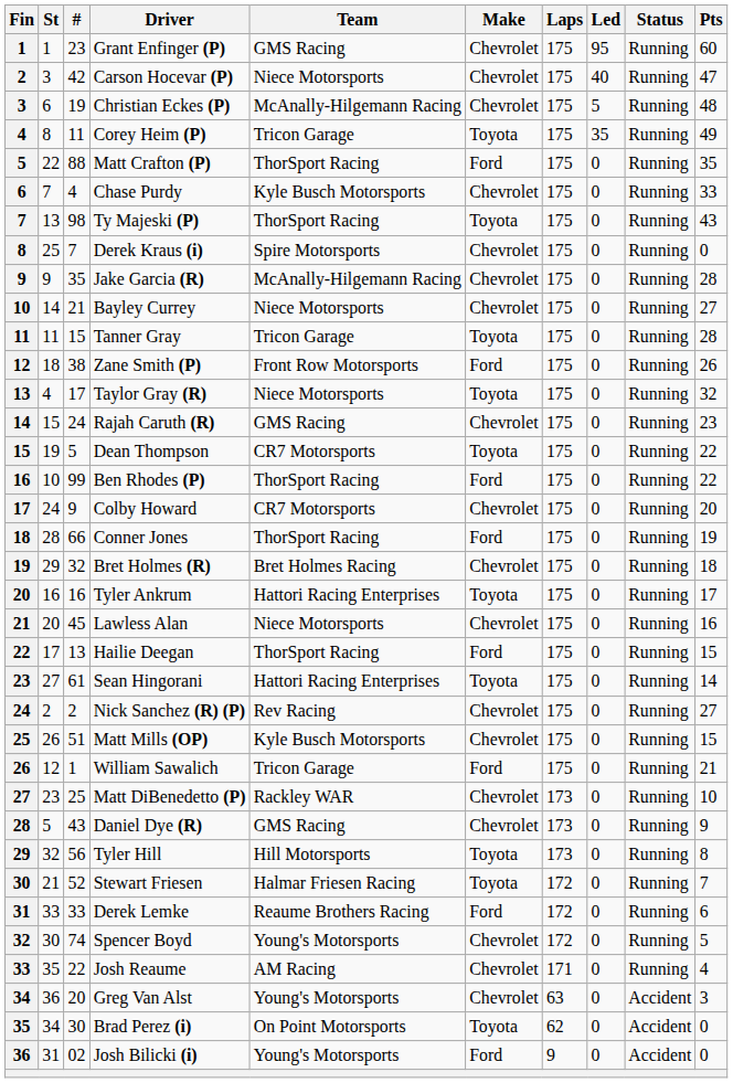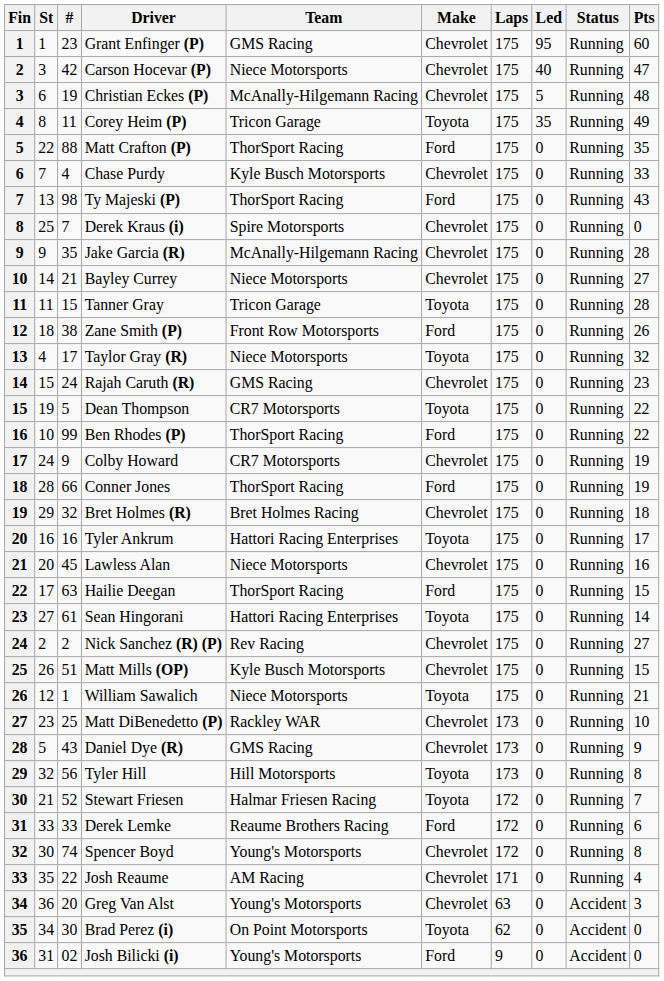 <table class="wikitable" style="font-size:95%">
 <tr>
 <th>Fin</th>
 <th>St</th>
 <th>#</th>
 <th>Driver</th>
 <th>Team</th>
 <th>Make</th>
 <th>Laps</th>
 <th>Led</th>
 <th>Status</th>
 <th>Pts</th>
 </tr>
 <tr>
 <th>1</th>
 <td>1</td>
 <td>23</td>
 <td>Grant Enfinger <strong>(P)</strong></td>
 <td>GMS Racing</td>
 <td>Chevrolet</td>
 <td>175</td>
 <td>95</td>
 <td>Running</td>
 <td>60</td>
 </tr>
 <tr>
 <th>2</th>
 <td>3</td>
 <td>42</td>
 <td>Carson Hocevar <strong>(P)</strong></td>
 <td>Niece Motorsports</td>
 <td>Chevrolet</td>
 <td>175</td>
 <td>40</td>
 <td>Running</td>
 <td>47</td>
 </tr>
 <tr>
 <th>3</th>
 <td>6</td>
 <td>19</td>
 <td>Christian Eckes <strong>(P)</strong></td>
 <td>McAnally-Hilgemann Racing</td>
 <td>Chevrolet</td>
 <td>175</td>
 <td>5</td>
 <td>Running</td>
 <td>48</td>
 </tr>
 <tr>
 <th>4</th>
 <td>8</td>
 <td>11</td>
 <td>Corey Heim <strong>(P)</strong></td>
 <td>Tricon Garage</td>
 <td>Toyota</td>
 <td>175</td>
 <td>35</td>
 <td>Running</td>
 <td>49</td>
 </tr>
 <tr>
 <th>5</th>
 <td>22</td>
 <td>88</td>
 <td>Matt Crafton <strong>(P)</strong></td>
 <td>ThorSport Racing</td>
 <td>Ford</td>
 <td>175</td>
 <td>0</td>
 <td>Running</td>
 <td>35</td>
 </tr>
 <tr>
 <th>6</th>
 <td>7</td>
 <td>4</td>
 <td>Chase Purdy</td>
 <td>Kyle Busch Motorsports</td>
 <td>Chevrolet</td>
 <td>175</td>
 <td>0</td>
 <td>Running</td>
 <td>33</td>
 </tr>
 <tr>
 <th>7</th>
 <td>13</td>
 <td>98</td>
 <td>Ty Majeski <strong>(P)</strong></td>
 <td>ThorSport Racing</td>
-<td>Toyota</td>
+<td>Ford</td>
 <td>175</td>
 <td>0</td>
 <td>Running</td>
 <td>43</td>
 </tr>
 <tr>
 <th>8</th>
 <td>25</td>
 <td>7</td>
 <td>Derek Kraus <strong>(i)</strong></td>
 <td>Spire Motorsports</td>
 <td>Chevrolet</td>
 <td>175</td>
 <td>0</td>
 <td>Running</td>
 <td>0</td>
 </tr>
 <tr>
 <th>9</th>
 <td>9</td>
 <td>35</td>
 <td>Jake Garcia <strong>(R)</strong></td>
 <td>McAnally-Hilgemann Racing</td>
 <td>Chevrolet</td>
 <td>175</td>
 <td>0</td>
 <td>Running</td>
 <td>28</td>
 </tr>
 <tr>
 <th>10</th>
 <td>14</td>
 <td>21</td>
 <td>Bayley Currey</td>
 <td>Niece Motorsports</td>
 <td>Chevrolet</td>
 <td>175</td>
 <td>0</td>
 <td>Running</td>
 <td>27</td>
 </tr>
 <tr>
 <th>11</th>
 <td>11</td>
 <td>15</td>
 <td>Tanner Gray</td>
 <td>Tricon Garage</td>
 <td>Toyota</td>
 <td>175</td>
 <td>0</td>
 <td>Running</td>
 <td>28</td>
 </tr>
 <tr>
 <th>12</th>
 <td>18</td>
 <td>38</td>
 <td>Zane Smith <strong>(P)</strong></td>
 <td>Front Row Motorsports</td>
 <td>Ford</td>
 <td>175</td>
 <td>0</td>
 <td>Running</td>
 <td>26</td>
 </tr>
 <tr>
 <th>13</th>
 <td>4</td>
 <td>17</td>
 <td>Taylor Gray <strong>(R)</strong></td>
 <td>Niece Motorsports</td>
 <td>Toyota</td>
 <td>175</td>
 <td>0</td>
 <td>Running</td>
 <td>32</td>
 </tr>
 <tr>
 <th>14</th>
 <td>15</td>
 <td>24</td>
 <td>Rajah Caruth <strong>(R)</strong></td>
 <td>GMS Racing</td>
 <td>Chevrolet</td>
 <td>175</td>
 <td>0</td>
 <td>Running</td>
 <td>23</td>
 </tr>
 <tr>
 <th>15</th>
 <td>19</td>
 <td>5</td>
 <td>Dean Thompson</td>
 <td>CR7 Motorsports</td>
 <td>Toyota</td>
 <td>175</td>
 <td>0</td>
 <td>Running</td>
 <td>22</td>
 </tr>
 <tr>
 <th>16</th>
 <td>10</td>
 <td>99</td>
 <td>Ben Rhodes <strong>(P)</strong></td>
 <td>ThorSport Racing</td>
 <td>Ford</td>
 <td>175</td>
 <td>0</td>
 <td>Running</td>
 <td>22</td>
 </tr>
 <tr>
 <th>17</th>
 <td>24</td>
 <td>9</td>
 <td>Colby Howard</td>
 <td>CR7 Motorsports</td>
 <td>Chevrolet</td>
 <td>175</td>
 <td>0</td>
 <td>Running</td>
-<td>20</td>
+<td>19</td>
 </tr>
 <tr>
 <th>18</th>
 <td>28</td>
 <td>66</td>
 <td>Conner Jones</td>
 <td>ThorSport Racing</td>
 <td>Ford</td>
 <td>175</td>
 <td>0</td>
 <td>Running</td>
 <td>19</td>
 </tr>
 <tr>
 <th>19</th>
 <td>29</td>
 <td>32</td>
 <td>Bret Holmes <strong>(R)</strong></td>
 <td>Bret Holmes Racing</td>
 <td>Chevrolet</td>
 <td>175</td>
 <td>0</td>
 <td>Running</td>
 <td>18</td>
 </tr>
 <tr>
 <th>20</th>
 <td>16</td>
 <td>16</td>
 <td>Tyler Ankrum</td>
 <td>Hattori Racing Enterprises</td>
 <td>Toyota</td>
 <td>175</td>
 <td>0</td>
 <td>Running</td>
 <td>17</td>
 </tr>
 <tr>
 <th>21</th>
 <td>20</td>
 <td>45</td>
 <td>Lawless Alan</td>
 <td>Niece Motorsports</td>
 <td>Chevrolet</td>
 <td>175</td>
 <td>0</td>
 <td>Running</td>
 <td>16</td>
 </tr>
 <tr>
 <th>22</th>
 <td>17</td>
-<td>13</td>
+<td>63</td>
 <td>Hailie Deegan</td>
 <td>ThorSport Racing</td>
 <td>Ford</td>
 <td>175</td>
 <td>0</td>
 <td>Running</td>
 <td>15</td>
 </tr>
 <tr>
 <th>23</th>
 <td>27</td>
 <td>61</td>
 <td>Sean Hingorani</td>
 <td>Hattori Racing Enterprises</td>
 <td>Toyota</td>
 <td>175</td>
 <td>0</td>
 <td>Running</td>
 <td>14</td>
 </tr>
 <tr>
 <th>24</th>
 <td>2</td>
 <td>2</td>
 <td>Nick Sanchez <strong>(R) (P)</strong></td>
 <td>Rev Racing</td>
 <td>Chevrolet</td>
 <td>175</td>
 <td>0</td>
 <td>Running</td>
 <td>27</td>
 </tr>
 <tr>
 <th>25</th>
 <td>26</td>
 <td>51</td>
 <td>Matt Mills <strong>(OP)</strong></td>
 <td>Kyle Busch Motorsports</td>
 <td>Chevrolet</td>
 <td>175</td>
 <td>0</td>
 <td>Running</td>
 <td>15</td>
 </tr>
 <tr>
 <th>26</th>
 <td>12</td>
 <td>1</td>
 <td>William Sawalich</td>
-<td>Tricon Garage</td>
-<td>Ford</td>
+<td>Niece Motorsports</td>
+<td>Toyota</td>
 <td>175</td>
 <td>0</td>
 <td>Running</td>
 <td>21</td>
 </tr>
 <tr>
 <th>27</th>
 <td>23</td>
 <td>25</td>
 <td>Matt DiBenedetto <strong>(P)</strong></td>
 <td>Rackley WAR</td>
 <td>Chevrolet</td>
 <td>173</td>
 <td>0</td>
 <td>Running</td>
 <td>10</td>
 </tr>
 <tr>
 <th>28</th>
 <td>5</td>
 <td>43</td>
 <td>Daniel Dye <strong>(R)</strong></td>
 <td>GMS Racing</td>
 <td>Chevrolet</td>
 <td>173</td>
 <td>0</td>
 <td>Running</td>
 <td>9</td>
 </tr>
 <tr>
 <th>29</th>
 <td>32</td>
 <td>56</td>
 <td>Tyler Hill</td>
 <td>Hill Motorsports</td>
 <td>Toyota</td>
 <td>173</td>
 <td>0</td>
 <td>Running</td>
 <td>8</td>
 </tr>
 <tr>
 <th>30</th>
 <td>21</td>
 <td>52</td>
 <td>Stewart Friesen</td>
 <td>Halmar Friesen Racing</td>
 <td>Toyota</td>
 <td>172</td>
 <td>0</td>
 <td>Running</td>
 <td>7</td>
 </tr>
 <tr>
 <th>31</th>
 <td>33</td>
 <td>33</td>
 <td>Derek Lemke</td>
 <td>Reaume Brothers Racing</td>
 <td>Ford</td>
 <td>172</td>
 <td>0</td>
 <td>Running</td>
 <td>6</td>
 </tr>
 <tr>
 <th>32</th>
 <td>30</td>
 <td>74</td>
 <td>Spencer Boyd</td>
 <td>Young's Motorsports</td>
 <td>Chevrolet</td>
 <td>172</td>
 <td>0</td>
 <td>Running</td>
-<td>5</td>
+<td>8</td>
 </tr>
 <tr>
 <th>33</th>
 <td>35</td>
 <td>22</td>
 <td>Josh Reaume</td>
 <td>AM Racing</td>
 <td>Chevrolet</td>
 <td>171</td>
 <td>0</td>
 <td>Running</td>
 <td>4</td>
 </tr>
 <tr>
 <th>34</th>
 <td>36</td>
 <td>20</td>
 <td>Greg Van Alst</td>
 <td>Young's Motorsports</td>
 <td>Chevrolet</td>
 <td>63</td>
 <td>0</td>
 <td>Accident</td>
 <td>3</td>
 </tr>
 <tr>
 <th>35</th>
 <td>34</td>
 <td>30</td>
 <td>Brad Perez <strong>(i)</strong></td>
 <td>On Point Motorsports</td>
 <td>Toyota</td>
 <td>62</td>
 <td>0</td>
 <td>Accident</td>
 <td>0</td>
 </tr>
 <tr>
 <th>36</th>
 <td>31</td>
 <td>02</td>
 <td>Josh Bilicki <strong>(i)</strong></td>
 <td>Young's Motorsports</td>
 <td>Ford</td>
 <td>9</td>
 <td>0</td>
 <td>Accident</td>
 <td>0</td>
 </tr>
 <tr>
 <th colspan="10"></th>
 </tr>
 </table>
